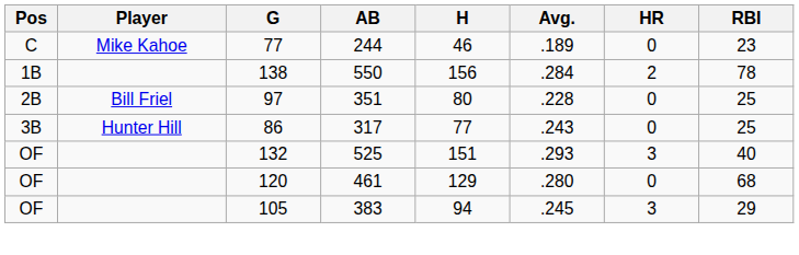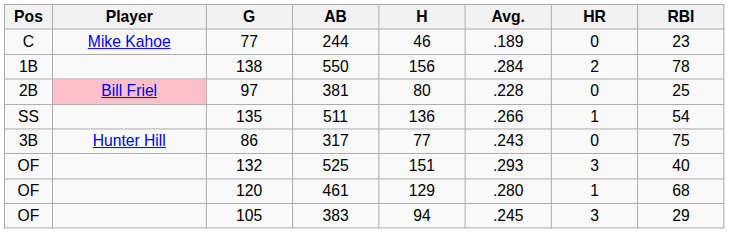 <table class="wikitable sortable">
 <tr>
 <th bgcolor="#DDDDFF" width="5%">Pos</th>
 <th bgcolor="#DDDDFF" width="16%">Player</th>
 <th bgcolor="#DDDDFF" width="9%">G</th>
 <th bgcolor="#DDDDFF" width="9%">AB</th>
 <th bgcolor="#DDDDFF" width="9%">H</th>
 <th bgcolor="#DDDDFF" width="9%">Avg.</th>
 <th bgcolor="#DDDDFF" width="9%">HR</th>
 <th bgcolor="#DDDDFF" width="9%">RBI</th>
 </tr>
 <tr align="center">
 <td>C</td>
 <td><a href='#'>Mike Kahoe</a></td>
 <td>77</td>
 <td>244</td>
 <td>46</td>
 <td>.189</td>
 <td>0</td>
 <td>23</td>
 </tr>
 <tr align=center>
 <td>1B</td>
 <td></td>
 <td>138</td>
 <td>550</td>
 <td>156</td>
 <td>.284</td>
 <td>2</td>
 <td>78</td>
 </tr>
 <tr align="center">
 <td>2B</td>
-<td><a href='#'>Bill Friel</a></td>
+<td style="background: pink;"><a href='#'>Bill Friel</a></td>
 <td>97</td>
-<td>351</td>
+<td>381</td>
 <td>80</td>
 <td>.228</td>
 <td>0</td>
 <td>25</td>
+</tr>
+<tr align=center>
+<td>SS</td>
+<td></td>
+<td>135</td>
+<td>511</td>
+<td>136</td>
+<td>.266</td>
+<td>1</td>
+<td>54</td>
 </tr>
 <tr align="center">
 <td>3B</td>
 <td><a href='#'>Hunter Hill</a></td>
 <td>86</td>
 <td>317</td>
 <td>77</td>
 <td>.243</td>
 <td>0</td>
-<td>25</td>
+<td>75</td>
 </tr>
 <tr align=center>
 <td>OF</td>
 <td></td>
 <td>132</td>
 <td>525</td>
 <td>151</td>
 <td>.293</td>
 <td>3</td>
 <td>40</td>
 </tr>
 <tr align="center">
 <td>OF</td>
 <td></td>
 <td>120</td>
 <td>461</td>
 <td>129</td>
 <td>.280</td>
-<td>0</td>
+<td>1</td>
 <td>68</td>
 </tr>
 <tr align="center">
 <td>OF</td>
 <td></td>
 <td>105</td>
 <td>383</td>
 <td>94</td>
 <td>.245</td>
 <td>3</td>
 <td>29</td>
 </tr>
 </table>
